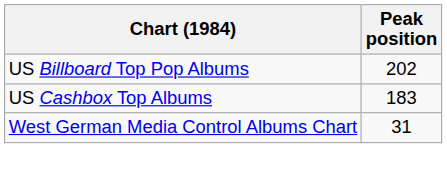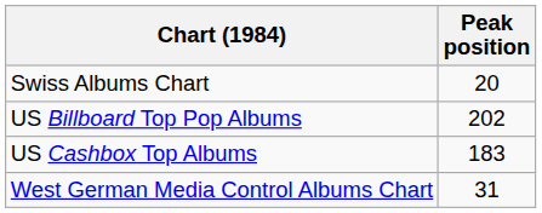 <table class="wikitable sortable" style="text-align:center;">
 <tr>
 <th>Chart (1984)</th>
 <th>Peak<br>position</th>
+</tr>
+<tr>
+<td align="left">Swiss Albums Chart</td>
+<td>20</td>
 </tr>
 <tr>
 <td align="left">US <a href='#'><em>Billboard</em> Top Pop Albums</a></td>
 <td>202</td>
 </tr>
 <tr>
 <td align="left">US <a href='#'><em>Cashbox</em> Top Albums</a></td>
 <td>183</td>
 </tr>
 <tr>
 <td align="left"><a href='#'>West German Media Control Albums Chart</a></td>
 <td>31</td>
 </tr>
 </table>
